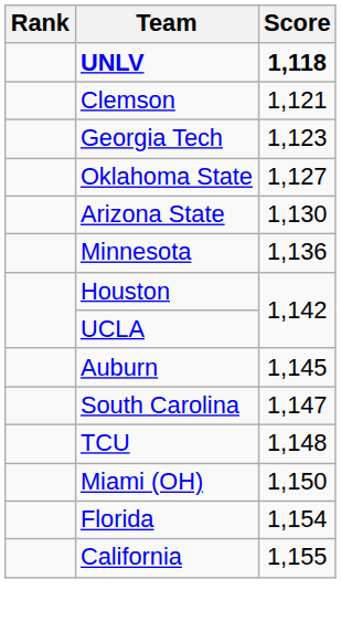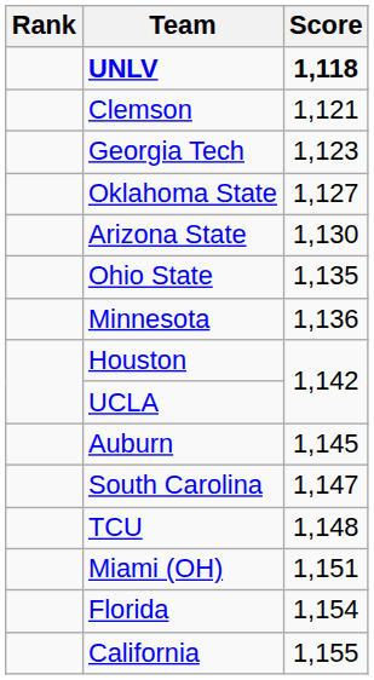 <table class="wikitable sortable" style="text-align:center">
 <tr>
 <th dat-sort-type=number>Rank</th>
 <th>Team</th>
 <th>Score</th>
 </tr>
 <tr>
 <td></td>
 <td align=left><strong><a href='#'>UNLV</a></strong></td>
 <td><strong>1,118</strong></td>
 </tr>
 <tr>
 <td></td>
 <td align=left><a href='#'>Clemson</a></td>
 <td>1,121</td>
 </tr>
 <tr>
 <td></td>
 <td align=left><a href='#'>Georgia Tech</a></td>
 <td>1,123</td>
 </tr>
 <tr>
 <td></td>
 <td align=left><a href='#'>Oklahoma State</a></td>
 <td>1,127</td>
 </tr>
 <tr>
 <td></td>
 <td align=left><a href='#'>Arizona State</a></td>
 <td>1,130</td>
 </tr>
 <tr>
 <td></td>
+<td align=left><a href='#'>Ohio State</a></td>
+<td>1,135</td>
+</tr>
+<tr>
+<td></td>
 <td align=left><a href='#'>Minnesota</a></td>
 <td>1,136</td>
 </tr>
 <tr>
 <td rowspan=2></td>
 <td align=left><a href='#'>Houston</a></td>
 <td rowspan=2>1,142</td>
 </tr>
 <tr>
 <td align=left><a href='#'>UCLA</a></td>
 </tr>
 <tr>
 <td></td>
 <td align=left><a href='#'>Auburn</a></td>
 <td>1,145</td>
 </tr>
 <tr>
 <td></td>
 <td align=left><a href='#'>South Carolina</a></td>
 <td>1,147</td>
 </tr>
 <tr>
 <td></td>
 <td align=left><a href='#'>TCU</a></td>
 <td>1,148</td>
 </tr>
 <tr>
 <td></td>
 <td align=left><a href='#'>Miami (OH)</a></td>
-<td>1,150</td>
+<td>1,151</td>
 </tr>
 <tr>
 <td></td>
 <td align=left><a href='#'>Florida</a></td>
 <td>1,154</td>
 </tr>
 <tr>
 <td></td>
 <td align=left><a href='#'>California</a></td>
 <td>1,155</td>
 </tr>
 </table>
